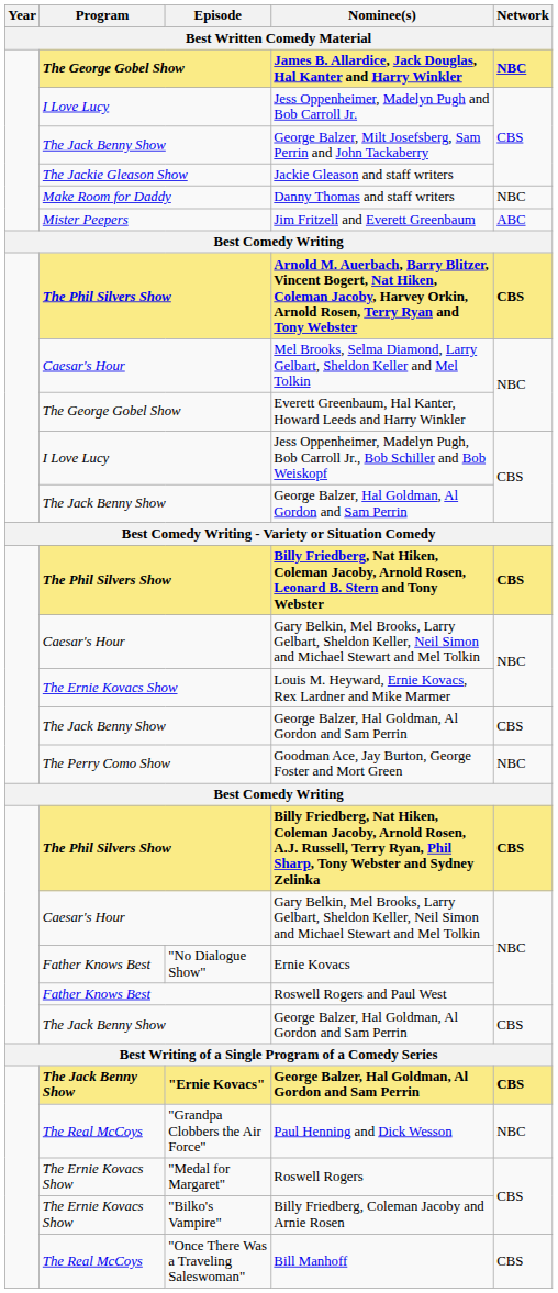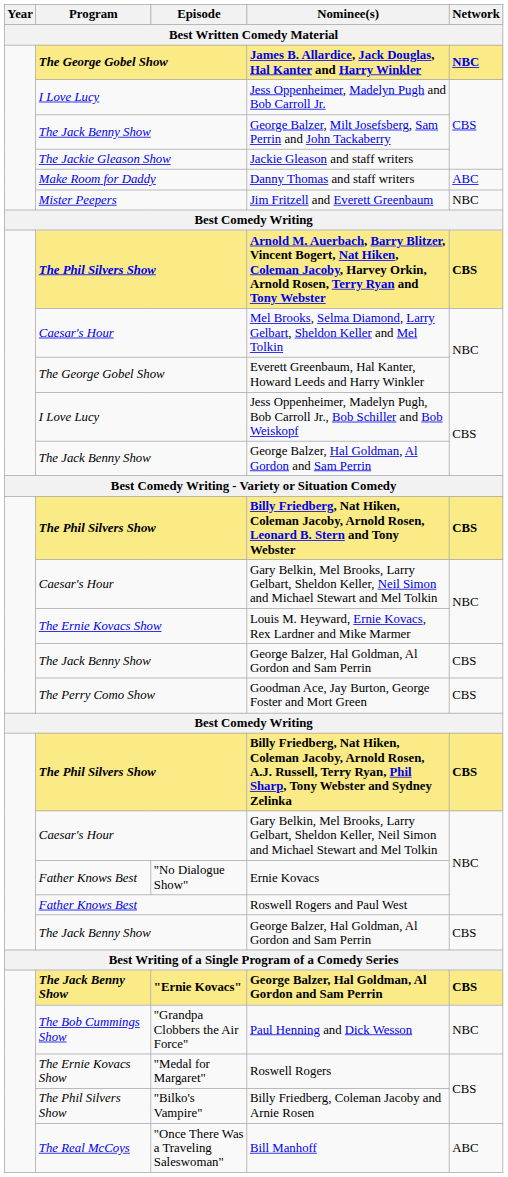 <table class="wikitable" style="width:100%">
 <tr bgcolor="#bebebe">
 <th width="5%">Year</th>
 <th width="25%">Program</th>
 <th width="20%">Episode</th>
 <th width="45%">Nominee(s)</th>
 <th width="5%">Network</th>
 </tr>
 <tr>
 <th colspan=5>Best Written Comedy Material</th>
 </tr>
 <tr>
 <td rowspan=6></td>
 <td colspan=2 style="background:#FAEB86;"><strong><em>The George Gobel Show</em></strong></td>
 <td style="background:#FAEB86;"><strong><a href='#'>James B. Allardice</a>, <a href='#'>Jack Douglas</a>, <a href='#'>Hal Kanter</a> and <a href='#'>Harry Winkler</a></strong></td>
 <td style="background:#FAEB86;"><strong><a href='#'>NBC</a></strong></td>
 </tr>
 <tr>
 <td colspan=2><em><a href='#'>I Love Lucy</a></em></td>
 <td><a href='#'>Jess Oppenheimer</a>, <a href='#'>Madelyn Pugh</a> and <a href='#'>Bob Carroll Jr.</a></td>
 <td rowspan=3><a href='#'>CBS</a></td>
 </tr>
 <tr>
 <td colspan=2><em><a href='#'>The Jack Benny Show</a></em></td>
 <td><a href='#'>George Balzer</a>, <a href='#'>Milt Josefsberg</a>, <a href='#'>Sam Perrin</a> and <a href='#'>John Tackaberry</a></td>
 </tr>
 <tr>
 <td colspan=2><em><a href='#'>The Jackie Gleason Show</a></em></td>
 <td><a href='#'>Jackie Gleason</a> and staff writers</td>
 </tr>
 <tr>
 <td colspan=2><em><a href='#'>Make Room for Daddy</a></em></td>
 <td><a href='#'>Danny Thomas</a> and staff writers</td>
-<td>NBC</td>
+<td><a href='#'>ABC</a></td>
 </tr>
 <tr>
 <td colspan=2><em><a href='#'>Mister Peepers</a></em></td>
 <td><a href='#'>Jim Fritzell</a> and <a href='#'>Everett Greenbaum</a></td>
-<td><a href='#'>ABC</a></td>
+<td>NBC</td>
 </tr>
 <tr>
 <th colspan=5>Best Comedy Writing</th>
 </tr>
 <tr>
 <td rowspan=5></td>
 <td colspan=2 style="background:#FAEB86;"><strong><em><a href='#'>The Phil Silvers Show</a></em></strong></td>
 <td style="background:#FAEB86;"><strong><a href='#'>Arnold M. Auerbach</a>, <a href='#'>Barry Blitzer</a>, Vincent Bogert, <a href='#'>Nat Hiken</a>, <a href='#'>Coleman Jacoby</a>, Harvey Orkin, Arnold Rosen, <a href='#'>Terry Ryan</a> and <a href='#'>Tony Webster</a></strong></td>
 <td style="background:#FAEB86;"><strong>CBS</strong></td>
 </tr>
 <tr>
 <td colspan=2><em><a href='#'>Caesar's Hour</a></em></td>
 <td><a href='#'>Mel Brooks</a>, <a href='#'>Selma Diamond</a>, <a href='#'>Larry Gelbart</a>, <a href='#'>Sheldon Keller</a> and <a href='#'>Mel Tolkin</a></td>
 <td rowspan=2>NBC</td>
 </tr>
 <tr>
 <td colspan=2><em>The George Gobel Show</em></td>
 <td>Everett Greenbaum, Hal Kanter, Howard Leeds and Harry Winkler</td>
 </tr>
 <tr>
 <td colspan=2><em>I Love Lucy</em></td>
 <td>Jess Oppenheimer, Madelyn Pugh, Bob Carroll Jr., <a href='#'>Bob Schiller</a> and <a href='#'>Bob Weiskopf</a></td>
 <td rowspan=2>CBS</td>
 </tr>
 <tr>
 <td colspan=2><em>The Jack Benny Show</em></td>
 <td>George Balzer, <a href='#'>Hal Goldman</a>, <a href='#'>Al Gordon</a> and <a href='#'>Sam Perrin</a></td>
 </tr>
 <tr>
 <th colspan=5>Best Comedy Writing - Variety or Situation Comedy</th>
 </tr>
 <tr>
 <td rowspan=5></td>
 <td colspan=2 style="background:#FAEB86;"><strong><em>The Phil Silvers Show</em></strong></td>
 <td style="background:#FAEB86;"><strong><a href='#'>Billy Friedberg</a>, Nat Hiken, Coleman Jacoby, Arnold Rosen, <a href='#'>Leonard B. Stern</a> and Tony Webster</strong></td>
 <td style="background:#FAEB86;"><strong>CBS</strong></td>
 </tr>
 <tr>
 <td colspan=2><em>Caesar's Hour</em></td>
 <td>Gary Belkin, Mel Brooks, Larry Gelbart, Sheldon Keller, <a href='#'>Neil Simon</a> and Michael Stewart and Mel Tolkin</td>
 <td rowspan=2>NBC</td>
 </tr>
 <tr>
 <td colspan=2><em><a href='#'>The Ernie Kovacs Show</a></em></td>
 <td>Louis M. Heyward, <a href='#'>Ernie Kovacs</a>, Rex Lardner and Mike Marmer</td>
 </tr>
 <tr>
 <td colspan=2><em>The Jack Benny Show</em></td>
 <td>George Balzer, Hal Goldman, Al Gordon and Sam Perrin</td>
 <td>CBS</td>
 </tr>
 <tr>
 <td colspan=2><em>The Perry Como Show</em></td>
 <td>Goodman Ace, Jay Burton, George Foster and Mort Green</td>
-<td>NBC</td>
+<td>CBS</td>
 </tr>
 <tr>
 <th colspan=5>Best Comedy Writing</th>
 </tr>
 <tr>
 <td rowspan=5></td>
 <td colspan=2 style="background:#FAEB86;"><strong><em>The Phil Silvers Show</em></strong></td>
 <td style="background:#FAEB86;"><strong>Billy Friedberg, Nat Hiken, Coleman Jacoby, Arnold Rosen, A.J. Russell, Terry Ryan, <a href='#'>Phil Sharp</a>, Tony Webster and Sydney Zelinka</strong></td>
 <td style="background:#FAEB86;"><strong>CBS</strong></td>
 </tr>
 <tr>
 <td colspan=2><em>Caesar's Hour</em></td>
 <td>Gary Belkin, Mel Brooks, Larry Gelbart, Sheldon Keller, Neil Simon and Michael Stewart and Mel Tolkin</td>
 <td rowspan=3>NBC</td>
 </tr>
 <tr>
 <td><em>Father Knows Best</em></td>
 <td>"No Dialogue Show"</td>
 <td>Ernie Kovacs</td>
 </tr>
 <tr>
 <td colspan=2><em><a href='#'>Father Knows Best</a></em></td>
 <td>Roswell Rogers and Paul West</td>
 </tr>
 <tr>
 <td colspan=2><em>The Jack Benny Show</em></td>
 <td>George Balzer, Hal Goldman, Al Gordon and Sam Perrin</td>
 <td>CBS</td>
 </tr>
 <tr>
 <th colspan=5>Best Writing of a Single Program of a Comedy Series</th>
 </tr>
 <tr>
 <td rowspan=5></td>
 <td style="background:#FAEB86;"><strong><em>The Jack Benny Show</em></strong></td>
 <td style="background:#FAEB86;"><strong>"Ernie Kovacs"</strong></td>
 <td style="background:#FAEB86;"><strong>George Balzer, Hal Goldman, Al Gordon and Sam Perrin</strong></td>
 <td style="background:#FAEB86;"><strong>CBS</strong></td>
 </tr>
 <tr>
-<td><em><a href='#'>The Real McCoys</a></em></td>
+<td><em><a href='#'>The Bob Cummings Show</a></em></td>
 <td>"Grandpa Clobbers the Air Force"</td>
 <td><a href='#'>Paul Henning</a> and <a href='#'>Dick Wesson</a></td>
 <td>NBC</td>
 </tr>
 <tr>
 <td><em>The Ernie Kovacs Show</em></td>
 <td>"Medal for Margaret"</td>
 <td>Roswell Rogers</td>
 <td rowspan=2>CBS</td>
 </tr>
 <tr>
-<td><em>The Ernie Kovacs Show</em></td>
+<td><em>The Phil Silvers Show</em></td>
 <td>"Bilko's Vampire"</td>
 <td>Billy Friedberg, Coleman Jacoby and Arnie Rosen</td>
 </tr>
 <tr>
 <td><em><a href='#'>The Real McCoys</a></em></td>
 <td>"Once There Was a Traveling Saleswoman"</td>
 <td><a href='#'>Bill Manhoff</a></td>
-<td>CBS</td>
+<td>ABC</td>
 </tr>
 </table>
